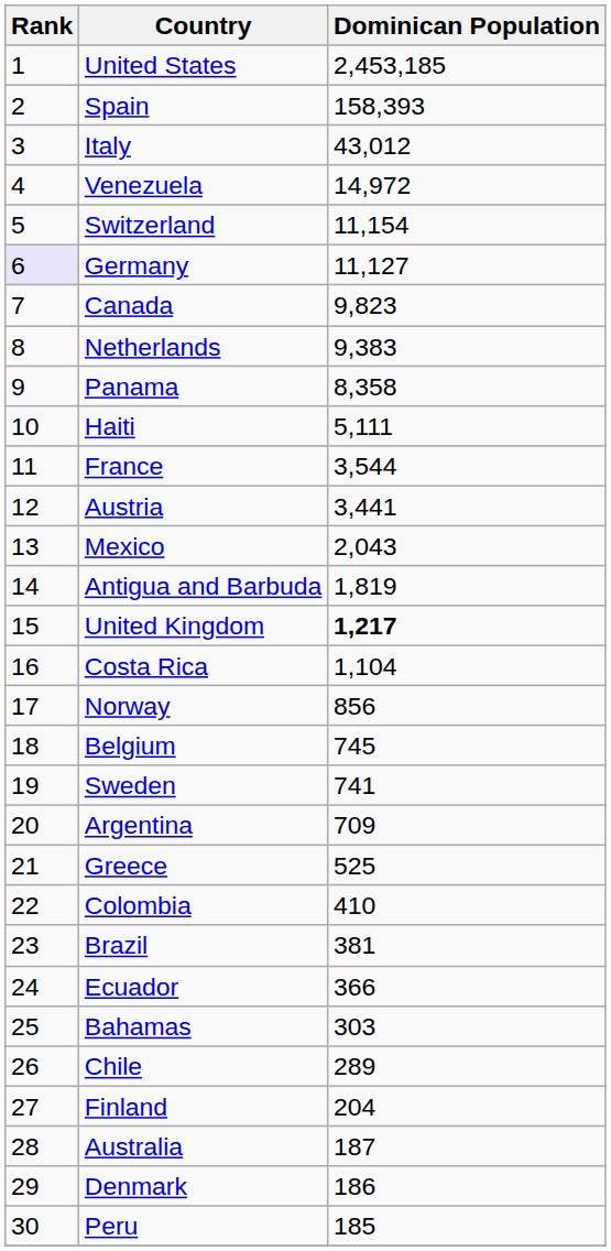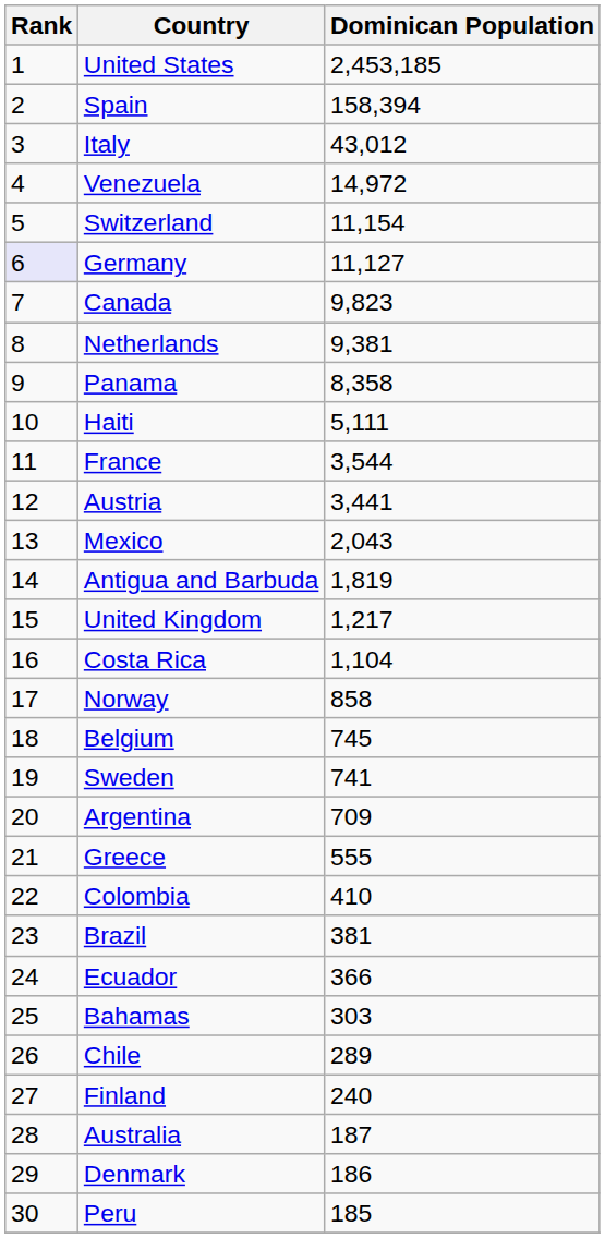 <table class="wikitable sortable" style="font-size: 95%;">
 <tr>
 <th>Rank</th>
 <th>Country</th>
 <th>Dominican Population</th>
 </tr>
 <tr>
 <td>1</td>
 <td> <a href='#'>United States</a></td>
 <td>2,453,185</td>
 </tr>
 <tr>
 <td>2</td>
 <td> <a href='#'>Spain</a></td>
-<td>158,393</td>
+<td>158,394</td>
 </tr>
 <tr>
 <td>3</td>
 <td> <a href='#'>Italy</a></td>
 <td>43,012</td>
 </tr>
 <tr>
 <td>4</td>
 <td> <a href='#'>Venezuela</a></td>
 <td>14,972</td>
 </tr>
 <tr>
 <td>5</td>
 <td> <a href='#'>Switzerland</a></td>
 <td>11,154</td>
 </tr>
 <tr>
 <td style="background: lavender;">6</td>
 <td> <a href='#'>Germany</a></td>
 <td>11,127</td>
 </tr>
 <tr>
 <td>7</td>
 <td> <a href='#'>Canada</a></td>
 <td>9,823</td>
 </tr>
 <tr>
 <td>8</td>
 <td> <a href='#'>Netherlands</a></td>
-<td>9,383</td>
+<td>9,381</td>
 </tr>
 <tr>
 <td>9</td>
 <td> <a href='#'>Panama</a></td>
 <td>8,358</td>
 </tr>
 <tr>
 <td>10</td>
 <td> <a href='#'>Haiti</a></td>
 <td>5,111</td>
 </tr>
 <tr>
 <td>11</td>
 <td> <a href='#'>France</a></td>
 <td>3,544</td>
 </tr>
 <tr>
 <td>12</td>
 <td> <a href='#'>Austria</a></td>
 <td>3,441</td>
 </tr>
 <tr>
 <td>13</td>
 <td> <a href='#'>Mexico</a></td>
 <td>2,043</td>
 </tr>
 <tr>
 <td>14</td>
 <td> <a href='#'>Antigua and Barbuda</a></td>
 <td>1,819</td>
 </tr>
 <tr>
 <td>15</td>
 <td> <a href='#'>United Kingdom</a></td>
-<td><strong>1,217</strong></td>
+<td>1,217</td>
 </tr>
 <tr>
 <td>16</td>
 <td> <a href='#'>Costa Rica</a></td>
 <td>1,104</td>
 </tr>
 <tr>
 <td>17</td>
 <td> <a href='#'>Norway</a></td>
-<td>856</td>
+<td>858</td>
 </tr>
 <tr>
 <td>18</td>
 <td> <a href='#'>Belgium</a></td>
 <td>745</td>
 </tr>
 <tr>
 <td>19</td>
 <td> <a href='#'>Sweden</a></td>
 <td>741</td>
 </tr>
 <tr>
 <td>20</td>
 <td> <a href='#'>Argentina</a></td>
 <td>709</td>
 </tr>
 <tr>
 <td>21</td>
 <td> <a href='#'>Greece</a></td>
-<td>525</td>
+<td>555</td>
 </tr>
 <tr>
 <td>22</td>
 <td> <a href='#'>Colombia</a></td>
 <td>410</td>
 </tr>
 <tr>
 <td>23</td>
 <td> <a href='#'>Brazil</a></td>
 <td>381</td>
 </tr>
 <tr>
 <td>24</td>
 <td> <a href='#'>Ecuador</a></td>
 <td>366</td>
 </tr>
 <tr>
 <td>25</td>
 <td> <a href='#'>Bahamas</a></td>
 <td>303</td>
 </tr>
 <tr>
 <td>26</td>
 <td> <a href='#'>Chile</a></td>
 <td>289</td>
 </tr>
 <tr>
 <td>27</td>
 <td> <a href='#'>Finland</a></td>
-<td>204</td>
+<td>240</td>
 </tr>
 <tr>
 <td>28</td>
 <td> <a href='#'>Australia</a></td>
 <td>187</td>
 </tr>
 <tr>
 <td>29</td>
 <td> <a href='#'>Denmark</a></td>
 <td>186</td>
 </tr>
 <tr>
 <td>30</td>
 <td> <a href='#'>Peru</a></td>
 <td>185</td>
 </tr>
 <tr>
 </tr>
 </table>
